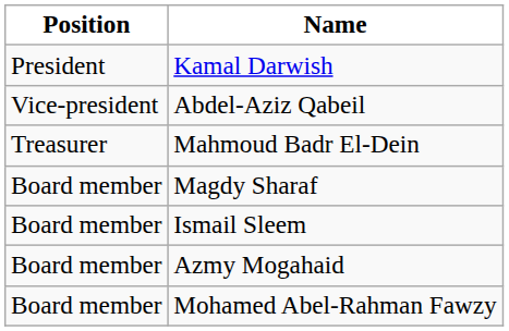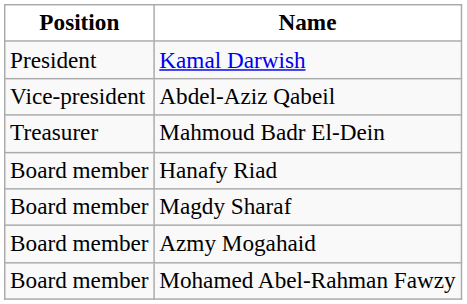 <table class="wikitable">
 <tr>
 <th style="color:black; background:#FFFFFF;">Position</th>
 <th style="color:black; background:#FFFFFF;">Name</th>
 </tr>
 <tr>
 <td>President</td>
 <td> <a href='#'>Kamal Darwish</a></td>
 </tr>
 <tr>
 <td>Vice-president</td>
 <td> Abdel-Aziz Qabeil</td>
 </tr>
 <tr>
 <td>Treasurer</td>
 <td> Mahmoud Badr El-Dein</td>
 </tr>
 <tr>
 <td>Board member</td>
-<td> Magdy Sharaf</td>
+<td> Hanafy Riad</td>
 </tr>
 <tr>
 <td>Board member</td>
-<td> Ismail Sleem</td>
+<td> Magdy Sharaf</td>
 </tr>
 <tr>
 <td>Board member</td>
 <td> Azmy Mogahaid</td>
 </tr>
 <tr>
 <td>Board member</td>
 <td> Mohamed Abel-Rahman Fawzy</td>
 </tr>
 </table>
